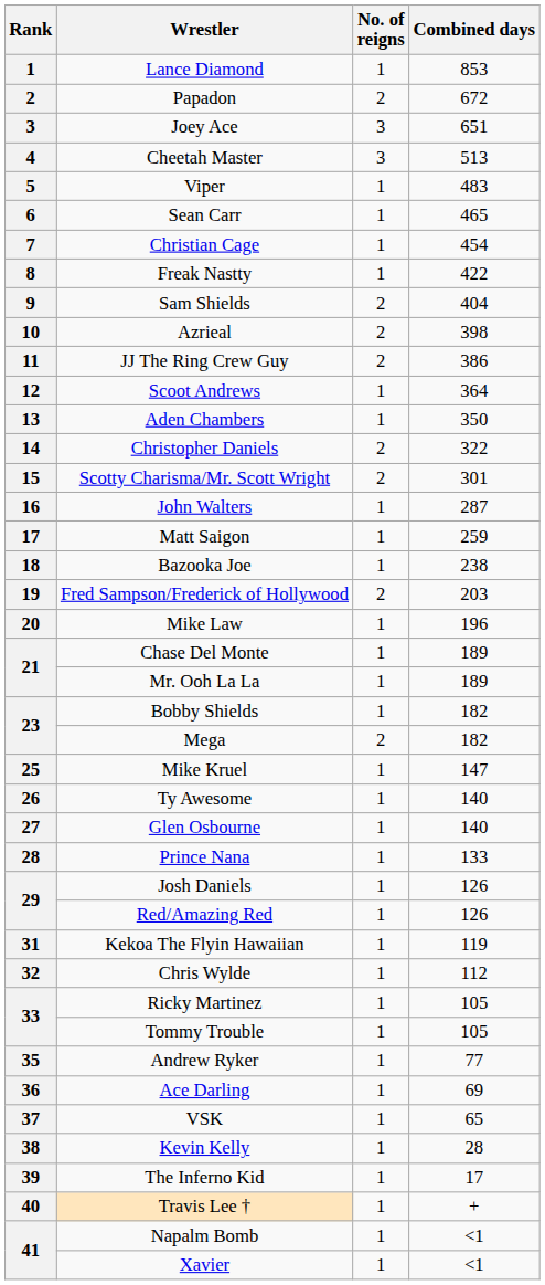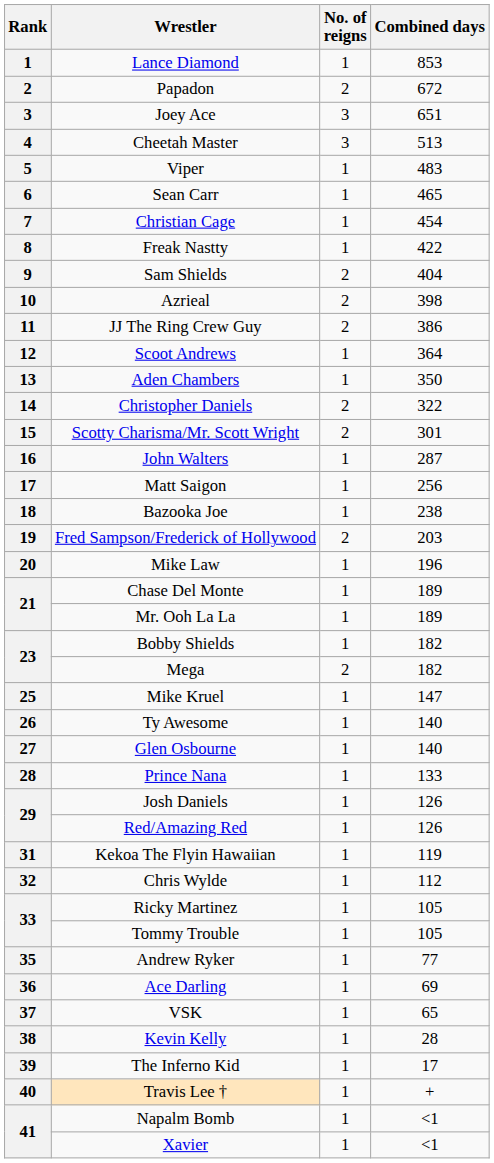 <table class="wikitable sortable" style="text-align: center">
 <tr>
 <th>Rank</th>
 <th>Wrestler</th>
 <th>No. of<br>reigns</th>
 <th>Combined days</th>
 </tr>
 <tr>
 <th>1</th>
 <td><a href='#'>Lance Diamond</a></td>
 <td>1</td>
 <td>853</td>
 </tr>
 <tr>
 <th>2</th>
 <td>Papadon</td>
 <td>2</td>
 <td>672</td>
 </tr>
 <tr>
 <th>3</th>
 <td>Joey Ace</td>
 <td>3</td>
 <td>651</td>
 </tr>
 <tr>
 <th>4</th>
 <td>Cheetah Master</td>
 <td>3</td>
 <td>513</td>
 </tr>
 <tr>
 <th>5</th>
 <td>Viper</td>
 <td>1</td>
 <td>483</td>
 </tr>
 <tr>
 <th>6</th>
 <td>Sean Carr</td>
 <td>1</td>
 <td>465</td>
 </tr>
 <tr>
 <th>7</th>
 <td><a href='#'>Christian Cage</a></td>
 <td>1</td>
 <td>454</td>
 </tr>
 <tr>
 <th>8</th>
 <td>Freak Nastty</td>
 <td>1</td>
 <td>422</td>
 </tr>
 <tr>
 <th>9</th>
 <td>Sam Shields</td>
 <td>2</td>
 <td>404</td>
 </tr>
 <tr>
 <th>10</th>
 <td>Azrieal</td>
 <td>2</td>
 <td>398</td>
 </tr>
 <tr>
 <th>11</th>
 <td>JJ The Ring Crew Guy</td>
 <td>2</td>
 <td>386</td>
 </tr>
 <tr>
 <th>12</th>
 <td><a href='#'>Scoot Andrews</a></td>
 <td>1</td>
 <td>364</td>
 </tr>
 <tr>
 <th>13</th>
 <td><a href='#'>Aden Chambers</a></td>
 <td>1</td>
 <td>350</td>
 </tr>
 <tr>
 <th>14</th>
 <td><a href='#'>Christopher Daniels</a></td>
 <td>2</td>
 <td>322</td>
 </tr>
 <tr>
 <th>15</th>
 <td><a href='#'>Scotty Charisma/Mr. Scott Wright</a></td>
 <td>2</td>
 <td>301</td>
 </tr>
 <tr>
 <th>16</th>
 <td><a href='#'>John Walters</a></td>
 <td>1</td>
 <td>287</td>
 </tr>
 <tr>
 <th>17</th>
 <td>Matt Saigon</td>
 <td>1</td>
-<td>259</td>
+<td>256</td>
 </tr>
 <tr>
 <th>18</th>
 <td>Bazooka Joe</td>
 <td>1</td>
 <td>238</td>
 </tr>
 <tr>
 <th>19</th>
 <td><a href='#'>Fred Sampson/Frederick of Hollywood</a></td>
 <td>2</td>
 <td>203</td>
 </tr>
 <tr>
 <th>20</th>
 <td>Mike Law</td>
 <td>1</td>
 <td>196</td>
 </tr>
 <tr>
 <th rowspan=2>21</th>
 <td>Chase Del Monte</td>
 <td>1</td>
 <td>189</td>
 </tr>
 <tr>
 <td>Mr. Ooh La La</td>
 <td>1</td>
 <td>189</td>
 </tr>
 <tr>
 <th rowspan=2>23</th>
 <td>Bobby Shields</td>
 <td>1</td>
 <td>182</td>
 </tr>
 <tr>
 <td>Mega</td>
 <td>2</td>
 <td>182</td>
 </tr>
 <tr>
 <th>25</th>
 <td>Mike Kruel</td>
 <td>1</td>
 <td>147</td>
 </tr>
 <tr>
 <th>26</th>
 <td>Ty Awesome</td>
 <td>1</td>
 <td>140</td>
 </tr>
 <tr>
 <th>27</th>
 <td><a href='#'>Glen Osbourne</a></td>
 <td>1</td>
 <td>140</td>
 </tr>
 <tr>
 <th>28</th>
 <td><a href='#'>Prince Nana</a></td>
 <td>1</td>
 <td>133</td>
 </tr>
 <tr>
 <th rowspan=2>29</th>
 <td>Josh Daniels</td>
 <td>1</td>
 <td>126</td>
 </tr>
 <tr>
 <td><a href='#'>Red/Amazing Red</a></td>
 <td>1</td>
 <td>126</td>
 </tr>
 <tr>
 <th>31</th>
 <td>Kekoa The Flyin Hawaiian</td>
 <td>1</td>
 <td>119</td>
 </tr>
 <tr>
 <th>32</th>
 <td>Chris Wylde</td>
 <td>1</td>
 <td>112</td>
 </tr>
 <tr>
 <th rowspan=2>33</th>
 <td>Ricky Martinez</td>
 <td>1</td>
 <td>105</td>
 </tr>
 <tr>
 <td>Tommy Trouble</td>
 <td>1</td>
 <td>105</td>
 </tr>
 <tr>
 <th>35</th>
 <td>Andrew Ryker</td>
 <td>1</td>
 <td>77</td>
 </tr>
 <tr>
 <th>36</th>
 <td><a href='#'>Ace Darling</a></td>
 <td>1</td>
 <td>69</td>
 </tr>
 <tr>
 <th>37</th>
 <td>VSK</td>
 <td>1</td>
 <td>65</td>
 </tr>
 <tr>
 <th>38</th>
 <td><a href='#'>Kevin Kelly</a></td>
 <td>1</td>
 <td>28</td>
 </tr>
 <tr>
 <th>39</th>
 <td>The Inferno Kid</td>
 <td>1</td>
 <td>17</td>
 </tr>
 <tr>
 <th>40</th>
 <td style="background-color: #ffe6bd">Travis Lee †</td>
 <td>1</td>
 <td>+</td>
 </tr>
 <tr>
 <th rowspan=2>41</th>
 <td>Napalm Bomb</td>
 <td>1</td>
 <td><1</td>
 </tr>
 <tr>
 <td><a href='#'>Xavier</a></td>
 <td>1</td>
 <td><1</td>
 </tr>
 </table>
